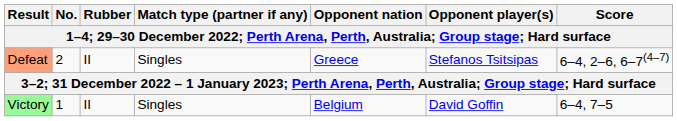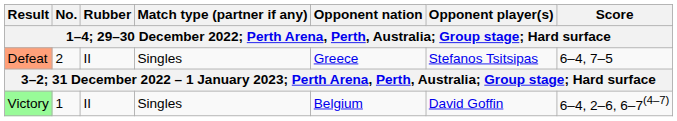 <table class=wikitable>
 <tr>
 <th>Result</th>
 <th>No.</th>
 <th>Rubber</th>
 <th>Match type (partner if any)</th>
 <th>Opponent nation</th>
 <th>Opponent player(s)</th>
 <th>Score</th>
 </tr>
 <tr>
 <th colspan=7>1–4; 29–30 December 2022; <a href='#'>Perth Arena</a>, <a href='#'>Perth</a>, Australia; <a href='#'>Group stage</a>; Hard surface</th>
 </tr>
 <tr>
 <td bgcolor=FFA07A>Defeat</td>
 <td>2</td>
 <td>II</td>
 <td>Singles</td>
 <td> <a href='#'>Greece</a></td>
 <td><a href='#'>Stefanos Tsitsipas</a></td>
-<td>6–4, 2–6, 6–7<sup>(4–7)</sup></td>
+<td>6–4, 7–5</td>
 </tr>
 <tr>
 <th colspan=7>3–2; 31 December 2022 – 1 January 2023; <a href='#'>Perth Arena</a>, <a href='#'>Perth</a>, Australia; <a href='#'>Group stage</a>; Hard surface</th>
 </tr>
 <tr>
 <td bgcolor=98FB98>Victory</td>
 <td>1</td>
 <td>II</td>
 <td>Singles</td>
 <td> <a href='#'>Belgium</a></td>
 <td><a href='#'>David Goffin</a></td>
-<td>6–4, 7–5</td>
+<td>6–4, 2–6, 6–7<sup>(4–7)</sup></td>
 </tr>
 </table>
